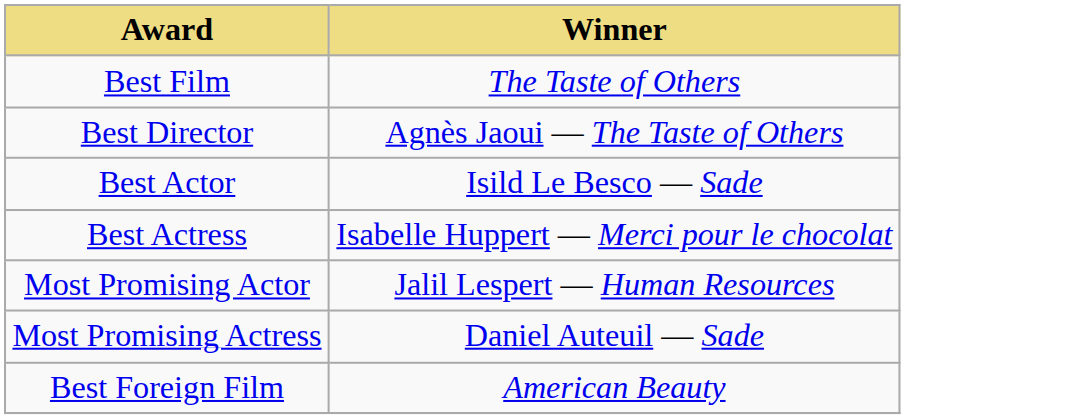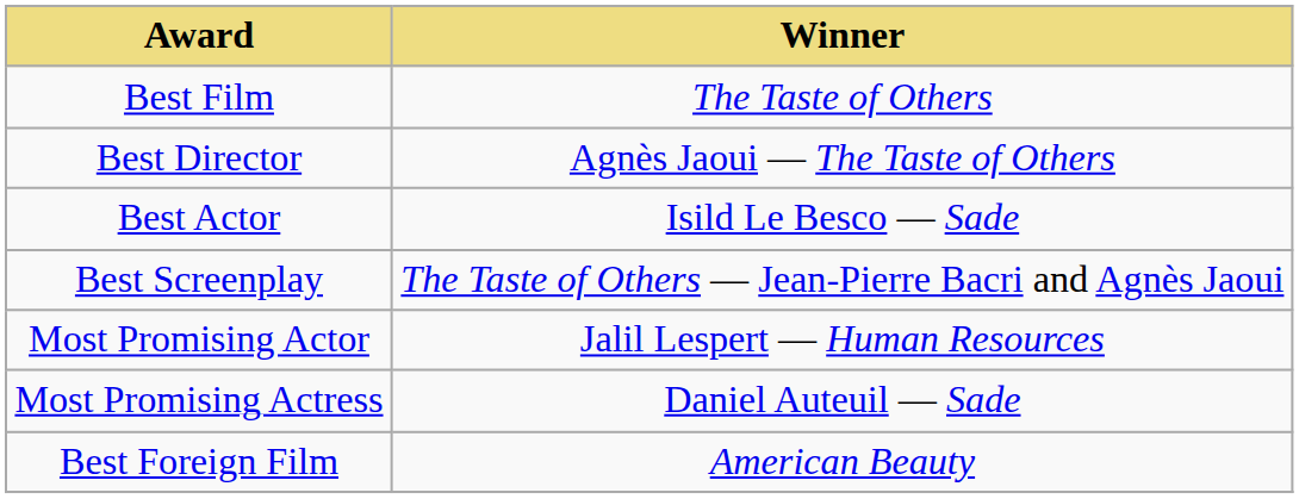 <table class="wikitable" border="1">
 <tr>
 <th style="background:#EEDD82;">Award</th>
 <th style="background:#EEDD82;">Winner</th>
 </tr>
 <tr>
 <td align="center" valign="center"><a href='#'>Best Film</a></td>
 <td align="center" valign="center"><em><a href='#'>The Taste of Others</a></em></td>
 </tr>
 <tr>
 <td align="center" valign="center"><a href='#'>Best Director</a></td>
 <td align="center" valign="center"><a href='#'>Agnès Jaoui</a> — <em><a href='#'>The Taste of Others</a></em></td>
 </tr>
 <tr>
 <td align="center" valign="center"><a href='#'>Best Actor</a></td>
 <td align="center" valign="center"><a href='#'>Isild Le Besco</a> — <em><a href='#'>Sade</a></em></td>
 </tr>
 <tr>
-<td align="center" valign="center"><a href='#'>Best Actress</a></td>
-<td align="center" valign="center"><a href='#'>Isabelle Huppert</a> — <em><a href='#'>Merci pour le chocolat</a></em></td>
+<td align="center" valign="center"><a href='#'>Best Screenplay</a></td>
+<td align="center" valign="center"><em><a href='#'>The Taste of Others</a></em> — <a href='#'>Jean-Pierre Bacri</a> and <a href='#'>Agnès Jaoui</a></td>
 </tr>
 <tr>
 <td align="center" valign="center"><a href='#'>Most Promising Actor</a></td>
 <td align="center" valign="center"><a href='#'>Jalil Lespert</a> — <em><a href='#'>Human Resources</a></em></td>
 </tr>
 <tr>
 <td align="center" valign="center"><a href='#'>Most Promising Actress</a></td>
 <td align="center" valign="center"><a href='#'>Daniel Auteuil</a> — <em><a href='#'>Sade</a></em></td>
 </tr>
 <tr>
 <td align="center" valign="center"><a href='#'>Best Foreign Film</a></td>
 <td align="center" valign="center"><em><a href='#'>American Beauty</a></em></td>
 </tr>
 <tr>
 </tr>
 </table>
